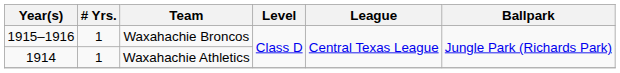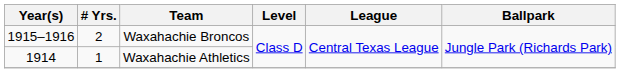 <table class="wikitable" style="text-align:center; font-size: 95%;">
 <tr>
 <th>Year(s)</th>
 <th># Yrs.</th>
 <th>Team</th>
 <th>Level</th>
 <th>League</th>
 <th>Ballpark</th>
 </tr>
 <tr>
 <td>1915–1916</td>
-<td>1</td>
+<td>2</td>
 <td>Waxahachie Broncos</td>
 <td rowspan=2><a href='#'>Class D</a></td>
 <td rowspan=2><a href='#'>Central Texas League</a></td>
 <td rowspan=2><a href='#'>Jungle Park (Richards Park)</a></td>
 </tr>
 <tr>
 <td>1914</td>
 <td>1</td>
 <td>Waxahachie Athletics</td>
 </tr>
 <tr>
 </tr>
 </table>
